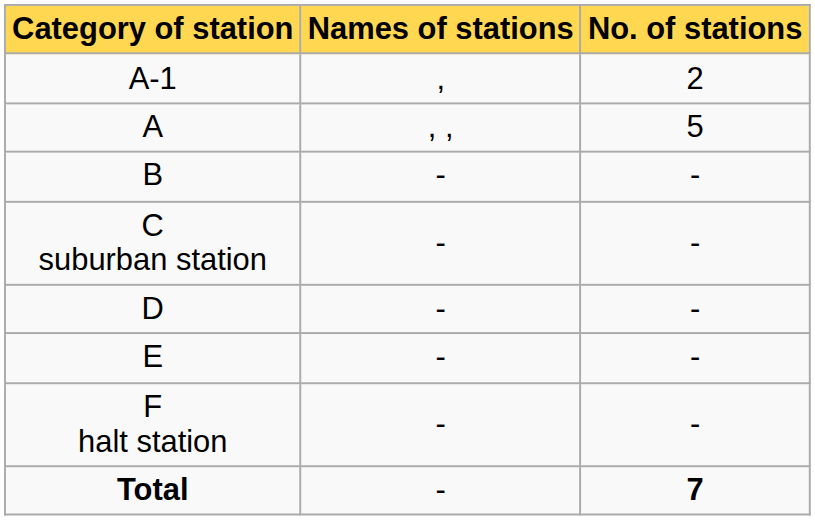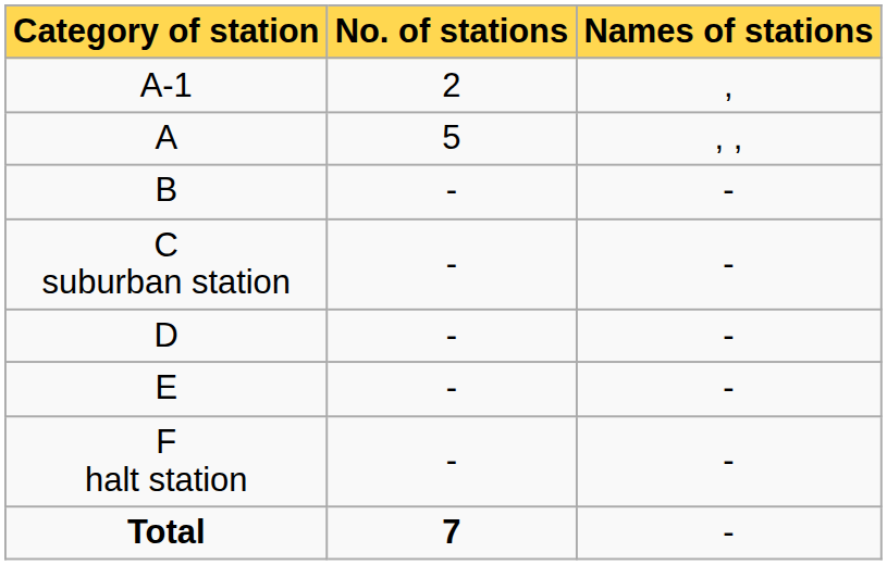 <table class="wikitable sortable">
 <tr>
 <th style="background:#ffd750;">Category of station</th>
+<th style="background:#ffd750;">No. of stations</th>
 <th style="background:#ffd750;">Names of stations</th>
-<th style="background:#ffd750;">No. of stations</th>
 </tr>
 <tr>
 <td style="text-align:center;">A-1</td>
+<td style="text-align:center;">2</td>
 <td style="text-align:center;">, </td>
-<td style="text-align:center;">2</td>
 </tr>
 <tr>
 <td style="text-align:center;">A</td>
+<td style="text-align:center;">5</td>
 <td style="text-align:center;">, , </td>
-<td style="text-align:center;">5</td>
 </tr>
 <tr>
 <td style="text-align:center;">B</td>
 <td style="text-align:center;">-</td>
 <td style="text-align:center;">-</td>
 </tr>
 <tr>
 <td style="text-align:center;">C<br>suburban station</td>
 <td style="text-align:center;">-</td>
 <td style="text-align:center;">-</td>
 </tr>
 <tr>
 <td style="text-align:center;">D</td>
 <td style="text-align:center;">-</td>
 <td style="text-align:center;">-</td>
 </tr>
 <tr>
 <td style="text-align:center;">E</td>
 <td style="text-align:center;">-</td>
 <td style="text-align:center;">-</td>
 </tr>
 <tr>
 <td style="text-align:center;">F<br>halt station</td>
 <td style="text-align:center;">-</td>
 <td style="text-align:center;">-</td>
 </tr>
 <tr>
 <td style="text-align:center;"><strong>Total</strong></td>
+<td style="text-align:center;"><strong>7</strong></td>
 <td style="text-align:center;">-</td>
-<td style="text-align:center;"><strong>7</strong></td>
 </tr>
 </table>
